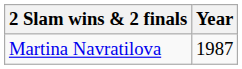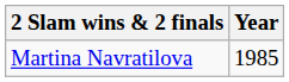 <table class="wikitable">
 <tr>
 <th>2 Slam wins & 2 finals</th>
 <th>Year</th>
 </tr>
 <tr>
 <td> <a href='#'>Martina Navratilova</a></td>
-<td>1987</td>
+<td>1985</td>
 </tr>
 </table>
